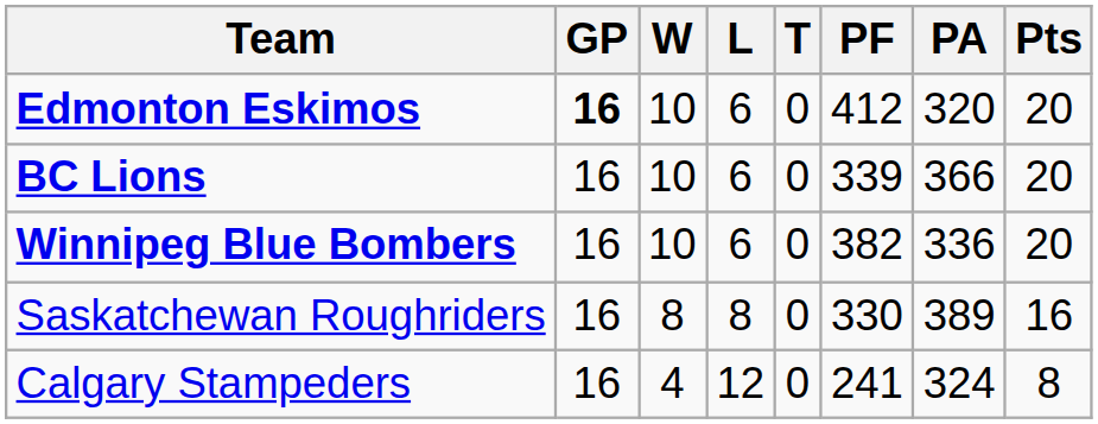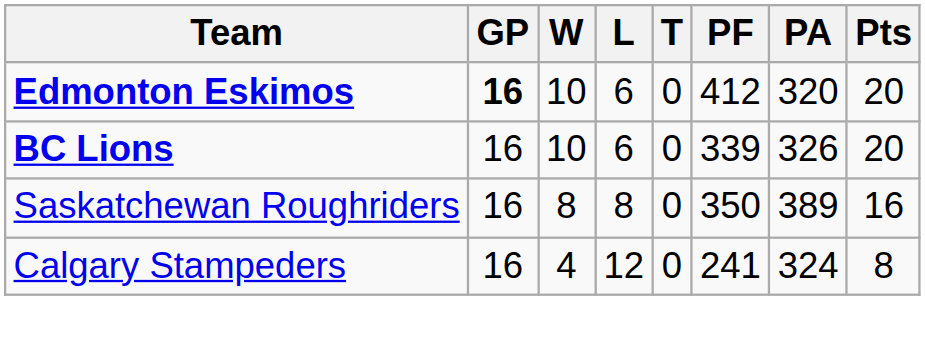 <table class="wikitable" valign="top">
 <tr>
 <th>Team</th>
 <th>GP</th>
 <th>W</th>
 <th>L</th>
 <th>T</th>
 <th>PF</th>
 <th>PA</th>
 <th>Pts</th>
 </tr>
 <tr align="center">
 <td align="left"><strong><a href='#'>Edmonton Eskimos</a></strong></td>
 <td><strong>16</strong></td>
 <td>10</td>
 <td>6</td>
 <td>0</td>
 <td>412</td>
 <td>320</td>
 <td>20</td>
 </tr>
 <tr align="center">
 <td align="left"><strong><a href='#'>BC Lions</a></strong></td>
 <td>16</td>
 <td>10</td>
 <td>6</td>
 <td>0</td>
 <td>339</td>
-<td>366</td>
-<td>20</td>
-</tr>
-<tr align="center">
-<td align="left"><strong><a href='#'>Winnipeg Blue Bombers</a></strong></td>
-<td>16</td>
-<td>10</td>
-<td>6</td>
-<td>0</td>
-<td>382</td>
-<td>336</td>
+<td>326</td>
 <td>20</td>
 </tr>
 <tr align="center">
 <td align="left"><a href='#'>Saskatchewan Roughriders</a></td>
 <td>16</td>
 <td>8</td>
 <td>8</td>
 <td>0</td>
-<td>330</td>
+<td>350</td>
 <td>389</td>
 <td>16</td>
 </tr>
 <tr align="center">
 <td align="left"><a href='#'>Calgary Stampeders</a></td>
 <td>16</td>
 <td>4</td>
 <td>12</td>
 <td>0</td>
 <td>241</td>
 <td>324</td>
 <td>8</td>
 </tr>
 </table>
